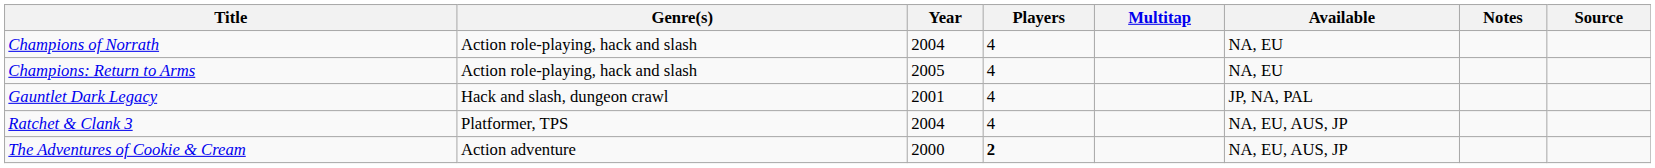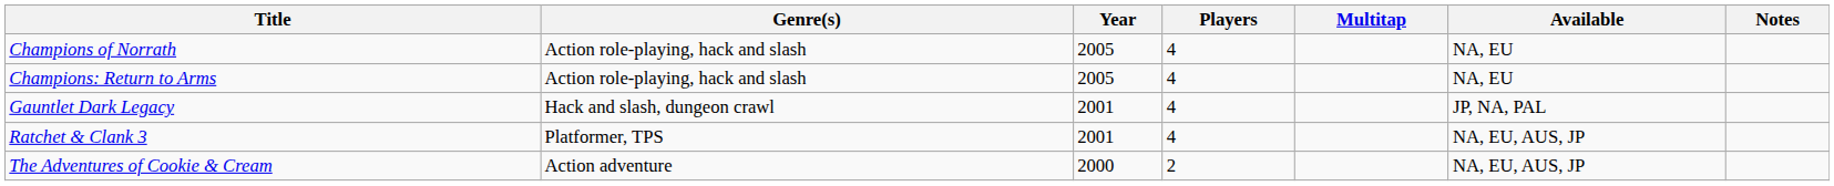 <table class="wikitable sortable" style="width:100%;">
 <tr>
 <th>Title</th>
 <th>Genre(s)</th>
 <th>Year</th>
 <th>Players</th>
 <th><a href='#'>Multitap</a></th>
 <th>Available</th>
 <th>Notes</th>
-<th>Source</th>
 </tr>
 <tr>
 <td><em><a href='#'>Champions of Norrath</a></em></td>
 <td>Action role-playing, hack and slash</td>
-<td>2004</td>
+<td>2005</td>
 <td>4</td>
 <td></td>
 <td>NA, EU</td>
-<td></td>
 <td></td>
 </tr>
 <tr>
 <td><em><a href='#'>Champions: Return to Arms</a></em></td>
 <td>Action role-playing, hack and slash</td>
 <td>2005</td>
 <td>4</td>
 <td></td>
 <td>NA, EU</td>
 <td></td>
-<td></td>
 </tr>
 <tr>
 <td><em><a href='#'>Gauntlet Dark Legacy</a></em></td>
 <td>Hack and slash, dungeon crawl</td>
 <td>2001</td>
 <td>4</td>
 <td></td>
 <td>JP, NA, PAL</td>
 <td></td>
-<td></td>
 </tr>
 <tr>
 <td><em><a href='#'>Ratchet & Clank 3</a></em></td>
 <td>Platformer, TPS</td>
-<td>2004</td>
+<td>2001</td>
 <td>4</td>
 <td></td>
 <td>NA, EU, AUS, JP</td>
-<td></td>
 <td></td>
 </tr>
 <tr>
 <td><em><a href='#'>The Adventures of Cookie & Cream</a></em></td>
 <td>Action adventure</td>
 <td>2000</td>
-<td><strong>2</strong></td>
+<td>2</td>
 <td></td>
 <td>NA, EU, AUS, JP</td>
 <td></td>
-<td></td>
 </tr>
 </table>
